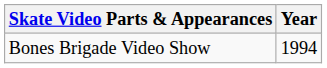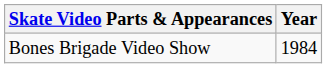 <table class="wikitable">
 <tr>
 <th><a href='#'>Skate Video</a> Parts & Appearances</th>
 <th>Year</th>
 </tr>
 <tr>
 <td>Bones Brigade Video Show</td>
-<td>1994</td>
+<td>1984</td>
 </tr>
 </table>
